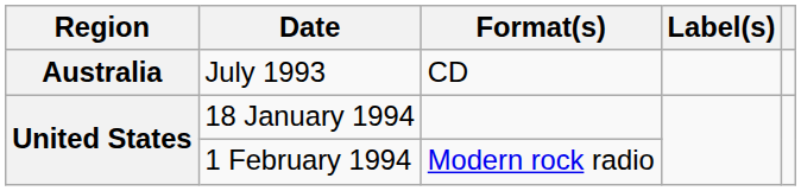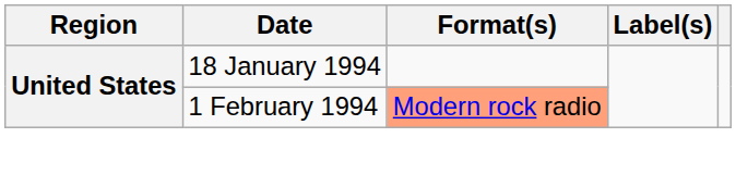 <table class="wikitable plainrowheaders">
 <tr>
 <th scope="col">Region</th>
 <th scope="col">Date</th>
 <th scope="col">Format(s)</th>
 <th scope="col">Label(s)</th>
 <th scope="col"></th>
-</tr>
-<tr>
-<th scope="row">Australia</th>
-<td>July 1993</td>
-<td>CD</td>
-<td></td>
-<td></td>
 </tr>
 <tr>
 <th scope="row" rowspan="2">United States</th>
 <td>18 January 1994</td>
 <td></td>
 <td rowspan="2"></td>
 <td rowspan="2"></td>
 </tr>
 <tr>
 <td>1 February 1994</td>
-<td><a href='#'>Modern rock</a> radio</td>
+<td style="background: lightsalmon;"><a href='#'>Modern rock</a> radio</td>
 </tr>
 </table>
